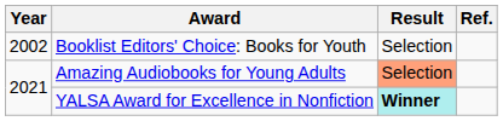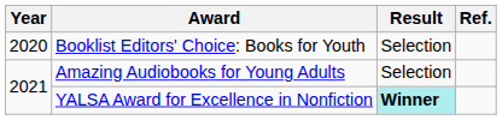 <table class="wikitable">
 <tr>
 <th>Year</th>
 <th>Award</th>
 <th>Result</th>
 <th>Ref.</th>
 </tr>
 <tr>
-<td>2002</td>
+<td>2020</td>
 <td><a href='#'>Booklist Editors' Choice</a>: Books for Youth</td>
 <td>Selection</td>
 <td></td>
 </tr>
 <tr>
 <td rowspan="2">2021</td>
 <td><a href='#'>Amazing Audiobooks for Young Adults</a></td>
-<td style="background: lightsalmon;">Selection</td>
+<td>Selection</td>
 <td></td>
 </tr>
 <tr>
 <td><a href='#'>YALSA Award for Excellence in Nonfiction</a></td>
 <td style="background: paleturquoise;"><strong>Winner</strong></td>
 <td></td>
 </tr>
 </table>
